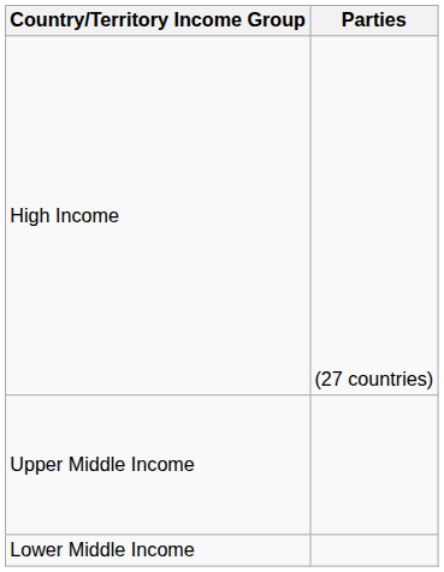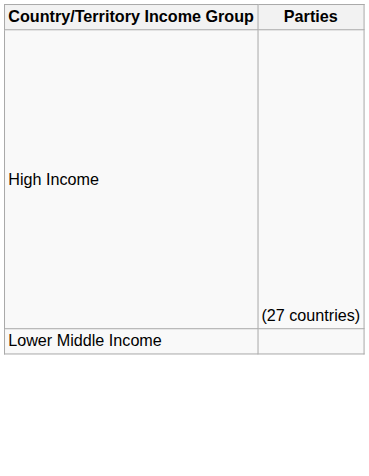 <table class="wikitable">
 <tr>
 <th>Country/Territory Income Group</th>
 <th>Parties</th>
 </tr>
 <tr>
 <td>High Income</td>
 <td><br><br><br><br><br><br><br><br><br><br><br><br><br><br><br><em></em> (27 countries)</td>
 </tr>
 <tr>
-<td>Upper Middle Income</td>
-<td><br><br><br><br><br><br></td>
-</tr>
-<tr>
 <td>Lower Middle Income</td>
 <td><br></td>
 </tr>
 </table>
